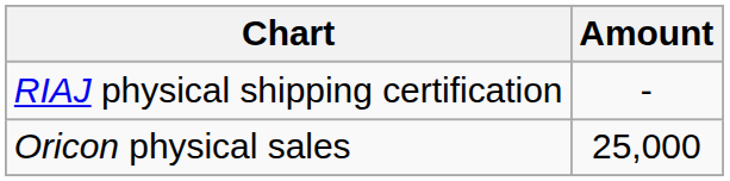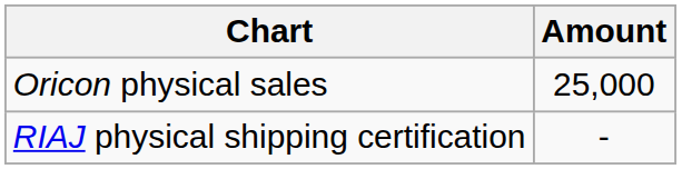 <table class="wikitable">
 <tr>
 <th>Chart</th>
 <th>Amount</th>
 </tr>
 <tr>
+<td><em>Oricon</em> physical sales</td>
+<td style="text-align:center;">25,000</td>
+</tr>
+<tr>
 <td><em><a href='#'>RIAJ</a></em> physical shipping certification</td>
 <td style="text-align:center;">-</td>
 </tr>
-<tr>
-<td><em>Oricon</em> physical sales</td>
-<td style="text-align:center;">25,000</td>
-</tr>
 </table>
